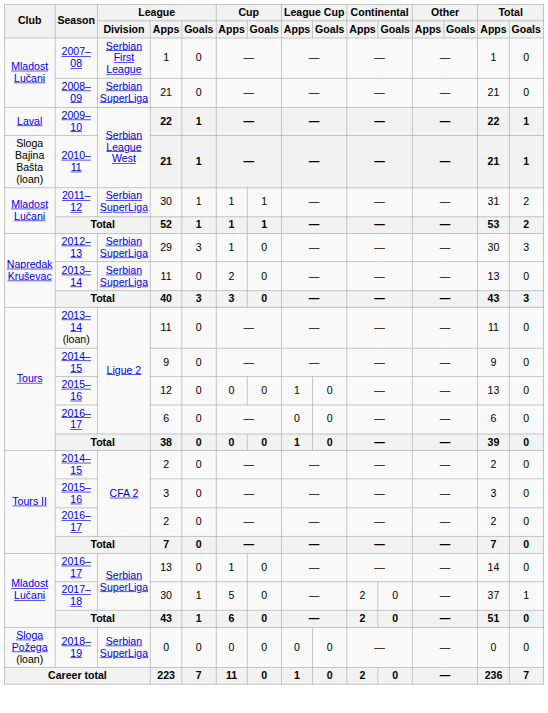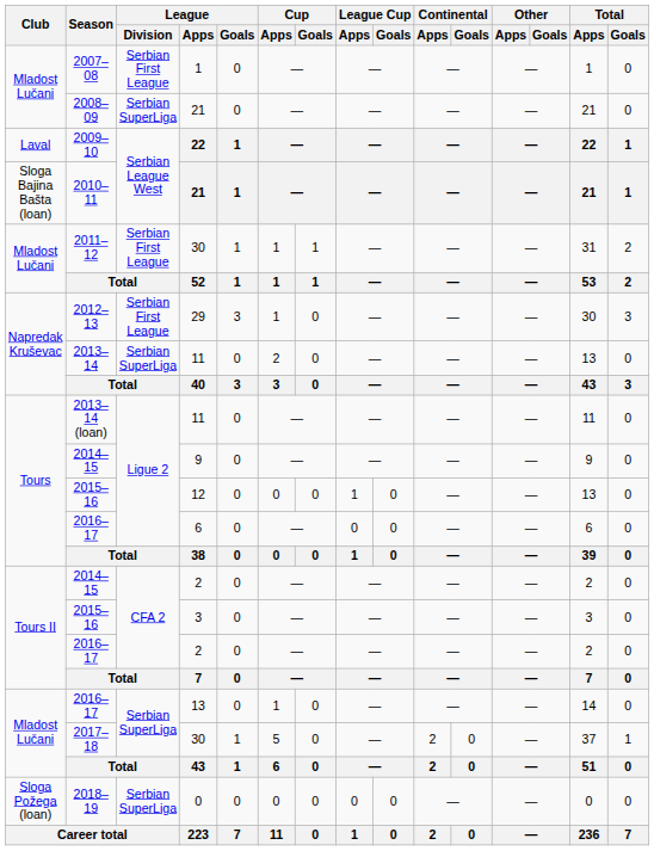 <table class="wikitable" style="text-align:center">
 <tr>
 <th rowspan="2">Club</th>
 <th rowspan="2">Season</th>
 <th colspan="3">League</th>
 <th colspan="2">Cup</th>
 <th colspan="2">League Cup</th>
 <th colspan="2">Continental</th>
 <th colspan="2">Other</th>
 <th colspan="2">Total</th>
 </tr>
 <tr>
 <th>Division</th>
 <th>Apps</th>
 <th>Goals</th>
 <th>Apps</th>
 <th>Goals</th>
 <th>Apps</th>
 <th>Goals</th>
 <th>Apps</th>
 <th>Goals</th>
 <th>Apps</th>
 <th>Goals</th>
 <th>Apps</th>
 <th>Goals</th>
 </tr>
 <tr>
 <td rowspan="2"><a href='#'>Mladost Lučani</a></td>
 <td><a href='#'>2007–08</a></td>
 <td><a href='#'>Serbian First League</a></td>
 <td>1</td>
 <td>0</td>
 <td colspan="2">—</td>
 <td colspan="2">—</td>
 <td colspan="2">—</td>
 <td colspan="2">—</td>
 <td>1</td>
 <td>0</td>
 </tr>
 <tr>
 <td><a href='#'>2008–09</a></td>
 <td><a href='#'>Serbian SuperLiga</a></td>
 <td>21</td>
 <td>0</td>
 <td colspan="2">—</td>
 <td colspan="2">—</td>
 <td colspan="2">—</td>
 <td colspan="2">—</td>
 <td>21</td>
 <td>0</td>
 </tr>
 <tr>
 <td><a href='#'>Laval</a></td>
 <td><a href='#'>2009–10</a></td>
 <td rowspan=2><a href='#'>Serbian League West</a></td>
 <th>22</th>
 <th>1</th>
 <th colspan="2">—</th>
 <th colspan="2">—</th>
 <th colspan="2">—</th>
 <th colspan="2">—</th>
 <th>22</th>
 <th>1</th>
 </tr>
 <tr>
 <td>Sloga Bajina Bašta (loan)</td>
 <td><a href='#'>2010–11</a></td>
 <th>21</th>
 <th>1</th>
 <th colspan="2">—</th>
 <th colspan="2">—</th>
 <th colspan="2">—</th>
 <th colspan="2">—</th>
 <th>21</th>
 <th>1</th>
 </tr>
 <tr>
 <td rowspan="2"><a href='#'>Mladost Lučani</a></td>
 <td><a href='#'>2011–12</a></td>
-<td><a href='#'>Serbian SuperLiga</a></td>
+<td><a href='#'>Serbian First League</a></td>
 <td>30</td>
 <td>1</td>
 <td>1</td>
 <td>1</td>
 <td colspan="2">—</td>
 <td colspan="2">—</td>
 <td colspan="2">—</td>
 <td>31</td>
 <td>2</td>
 </tr>
 <tr>
 <th colspan="2">Total</th>
 <th>52</th>
 <th>1</th>
 <th>1</th>
 <th>1</th>
 <th colspan="2">—</th>
 <th colspan="2">—</th>
 <th colspan="2">—</th>
 <th>53</th>
 <th>2</th>
 </tr>
 <tr>
 <td rowspan="3"><a href='#'>Napredak Kruševac</a></td>
 <td><a href='#'>2012–13</a></td>
-<td><a href='#'>Serbian SuperLiga</a></td>
+<td><a href='#'>Serbian First League</a></td>
 <td>29</td>
 <td>3</td>
 <td>1</td>
 <td>0</td>
 <td colspan="2">—</td>
 <td colspan="2">—</td>
 <td colspan="2">—</td>
 <td>30</td>
 <td>3</td>
 </tr>
 <tr>
 <td><a href='#'>2013–14</a></td>
 <td><a href='#'>Serbian SuperLiga</a></td>
 <td>11</td>
 <td>0</td>
 <td>2</td>
 <td>0</td>
 <td colspan="2">—</td>
 <td colspan="2">—</td>
 <td colspan="2">—</td>
 <td>13</td>
 <td>0</td>
 </tr>
 <tr>
 <th colspan="2">Total</th>
 <th>40</th>
 <th>3</th>
 <th>3</th>
 <th>0</th>
 <th colspan="2">—</th>
 <th colspan="2">—</th>
 <th colspan="2">—</th>
 <th>43</th>
 <th>3</th>
 </tr>
 <tr>
 <td rowspan="5"><a href='#'>Tours</a></td>
 <td><a href='#'>2013–14</a> (loan)</td>
 <td rowspan=4><a href='#'>Ligue 2</a></td>
 <td>11</td>
 <td>0</td>
 <td colspan="2">—</td>
 <td colspan="2">—</td>
 <td colspan="2">—</td>
 <td colspan="2">—</td>
 <td>11</td>
 <td>0</td>
 </tr>
 <tr>
 <td><a href='#'>2014–15</a></td>
 <td>9</td>
 <td>0</td>
 <td colspan="2">—</td>
 <td colspan="2">—</td>
 <td colspan="2">—</td>
 <td colspan="2">—</td>
 <td>9</td>
 <td>0</td>
 </tr>
 <tr>
 <td><a href='#'>2015–16</a></td>
 <td>12</td>
 <td>0</td>
 <td>0</td>
 <td>0</td>
 <td>1</td>
 <td>0</td>
 <td colspan="2">—</td>
 <td colspan="2">—</td>
 <td>13</td>
 <td>0</td>
 </tr>
 <tr>
 <td><a href='#'>2016–17</a></td>
 <td>6</td>
 <td>0</td>
 <td colspan="2">—</td>
 <td>0</td>
 <td>0</td>
 <td colspan="2">—</td>
 <td colspan="2">—</td>
 <td>6</td>
 <td>0</td>
 </tr>
 <tr>
 <th colspan="2">Total</th>
 <th>38</th>
 <th>0</th>
 <th>0</th>
 <th>0</th>
 <th>1</th>
 <th>0</th>
 <th colspan="2">—</th>
 <th colspan="2">—</th>
 <th>39</th>
 <th>0</th>
 </tr>
 <tr>
 <td rowspan="4"><a href='#'>Tours II</a></td>
 <td><a href='#'>2014–15</a></td>
 <td rowspan=3><a href='#'>CFA 2</a></td>
 <td>2</td>
 <td>0</td>
 <td colspan="2">—</td>
 <td colspan="2">—</td>
 <td colspan="2">—</td>
 <td colspan="2">—</td>
 <td>2</td>
 <td>0</td>
 </tr>
 <tr>
 <td><a href='#'>2015–16</a></td>
 <td>3</td>
 <td>0</td>
 <td colspan="2">—</td>
 <td colspan="2">—</td>
 <td colspan="2">—</td>
 <td colspan="2">—</td>
 <td>3</td>
 <td>0</td>
 </tr>
 <tr>
 <td><a href='#'>2016–17</a></td>
 <td>2</td>
 <td>0</td>
 <td colspan="2">—</td>
 <td colspan="2">—</td>
 <td colspan="2">—</td>
 <td colspan="2">—</td>
 <td>2</td>
 <td>0</td>
 </tr>
 <tr>
 <th colspan="2">Total</th>
 <th>7</th>
 <th>0</th>
 <th colspan="2">—</th>
 <th colspan="2">—</th>
 <th colspan="2">—</th>
 <th colspan="2">—</th>
 <th>7</th>
 <th>0</th>
 </tr>
 <tr>
 <td rowspan="3"><a href='#'>Mladost Lučani</a></td>
 <td><a href='#'>2016–17</a></td>
 <td rowspan=2><a href='#'>Serbian SuperLiga</a></td>
 <td>13</td>
 <td>0</td>
 <td>1</td>
 <td>0</td>
 <td colspan="2">—</td>
 <td colspan="2">—</td>
 <td colspan="2">—</td>
 <td>14</td>
 <td>0</td>
 </tr>
 <tr>
 <td><a href='#'>2017–18</a></td>
 <td>30</td>
 <td>1</td>
 <td>5</td>
 <td>0</td>
 <td colspan="2">—</td>
 <td>2</td>
 <td>0</td>
 <td colspan="2">—</td>
 <td>37</td>
 <td>1</td>
 </tr>
 <tr>
 <th colspan="2">Total</th>
 <th>43</th>
 <th>1</th>
 <th>6</th>
 <th>0</th>
 <th colspan="2">—</th>
 <th>2</th>
 <th>0</th>
 <th colspan="2">—</th>
 <th>51</th>
 <th>0</th>
 </tr>
 <tr>
 <td><a href='#'>Sloga Požega</a> (loan)</td>
 <td><a href='#'>2018–19</a></td>
 <td><a href='#'>Serbian SuperLiga</a></td>
 <td>0</td>
 <td>0</td>
 <td>0</td>
 <td>0</td>
 <td>0</td>
 <td>0</td>
 <td colspan="2">—</td>
 <td colspan="2">—</td>
 <td>0</td>
 <td>0</td>
 </tr>
 <tr>
 <th colspan="3">Career total</th>
 <th>223</th>
 <th>7</th>
 <th>11</th>
 <th>0</th>
 <th>1</th>
 <th>0</th>
 <th>2</th>
 <th>0</th>
 <th colspan="2">—</th>
 <th>236</th>
 <th>7</th>
 </tr>
 </table>
